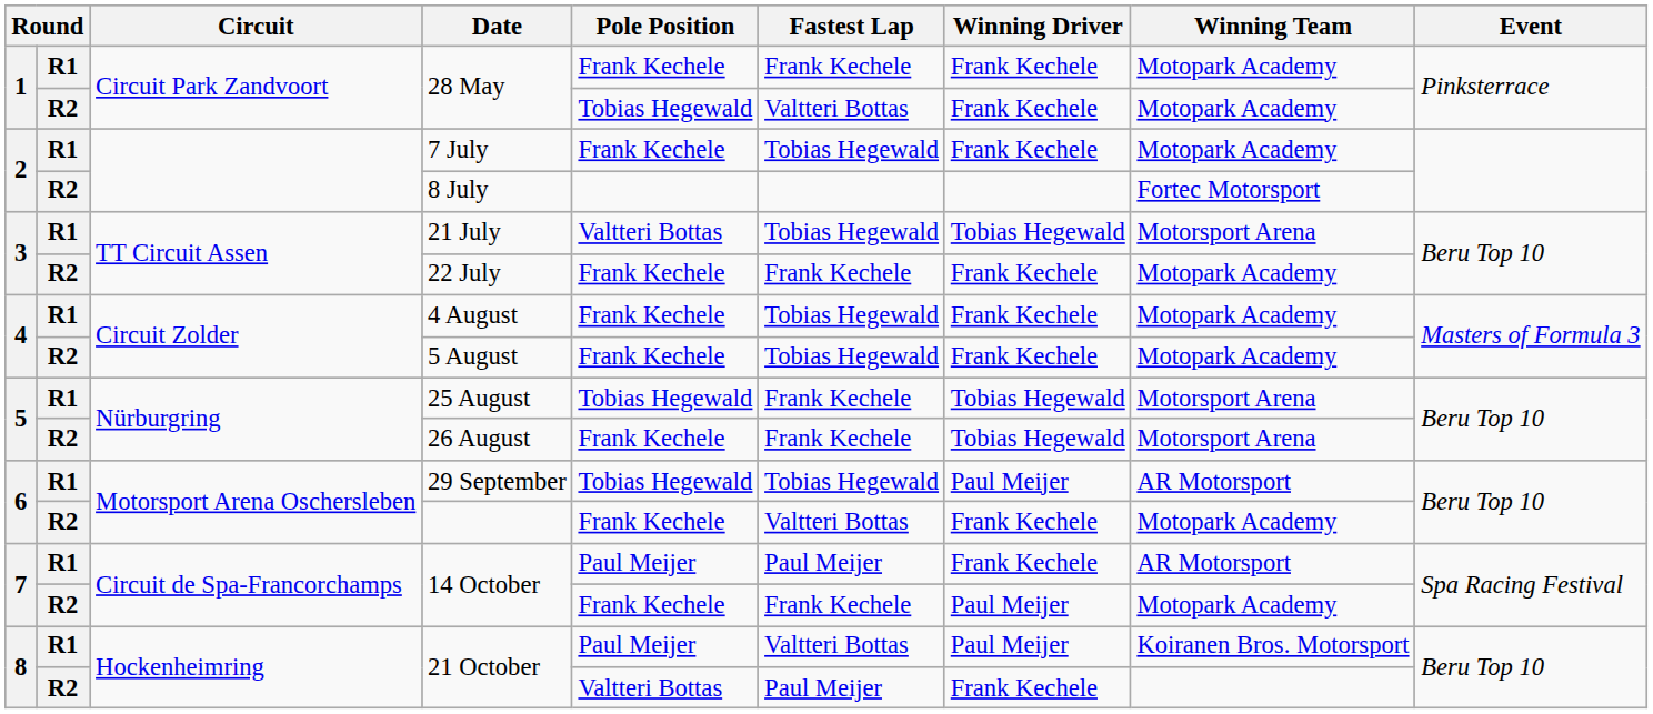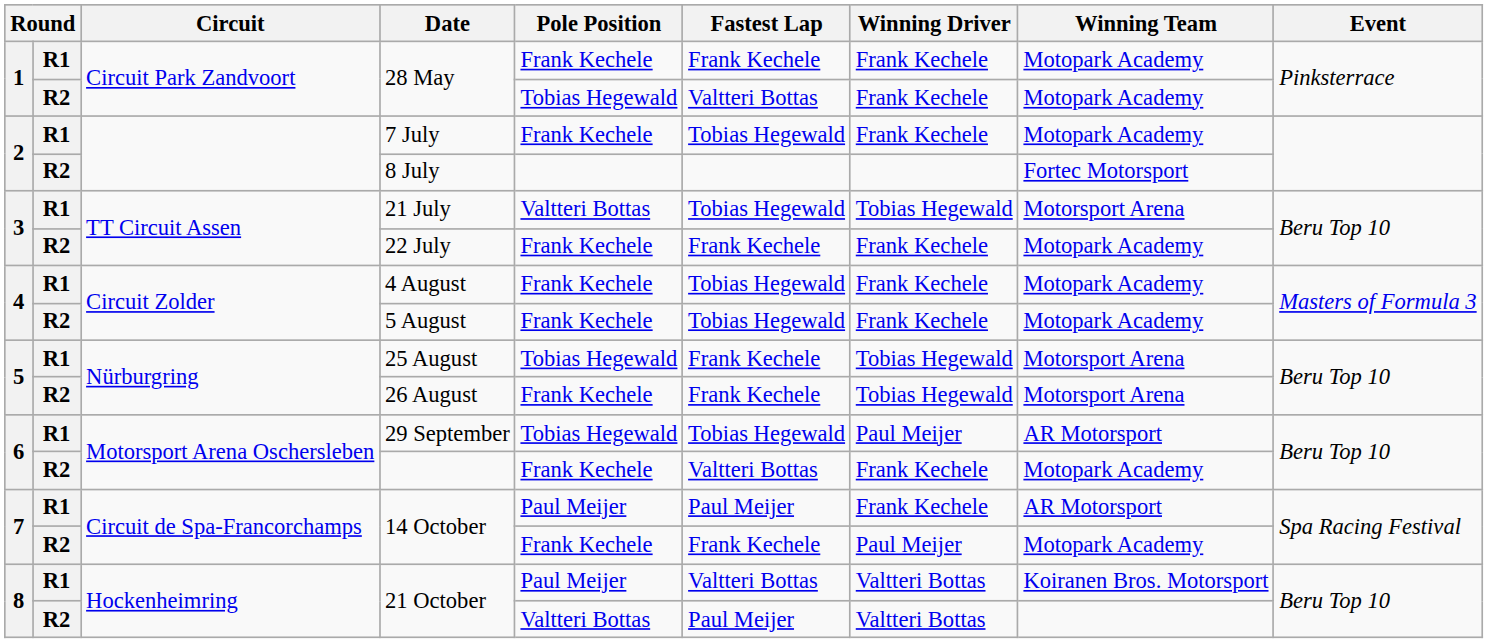 <table class="wikitable" style="font-size:85%">
 <tr>
 <th colspan=2>Round</th>
 <th>Circuit</th>
 <th>Date</th>
 <th>Pole Position</th>
 <th>Fastest Lap</th>
 <th>Winning Driver</th>
 <th>Winning Team</th>
 <th>Event</th>
 </tr>
 <tr>
 <th rowspan=2>1</th>
 <th>R1</th>
 <td rowspan=2> <a href='#'>Circuit Park Zandvoort</a></td>
 <td rowspan=2>28 May</td>
 <td> <a href='#'>Frank Kechele</a></td>
 <td> <a href='#'>Frank Kechele</a></td>
 <td> <a href='#'>Frank Kechele</a></td>
 <td> <a href='#'>Motopark Academy</a></td>
 <td rowspan=2><em>Pinksterrace</em></td>
 </tr>
 <tr>
 <th>R2</th>
 <td> <a href='#'>Tobias Hegewald</a></td>
 <td> <a href='#'>Valtteri Bottas</a></td>
 <td> <a href='#'>Frank Kechele</a></td>
 <td> <a href='#'>Motopark Academy</a></td>
 </tr>
 <tr>
 <th rowspan=2>2</th>
 <th>R1</th>
 <td rowspan=2></td>
 <td>7 July</td>
 <td> <a href='#'>Frank Kechele</a></td>
 <td> <a href='#'>Tobias Hegewald</a></td>
 <td> <a href='#'>Frank Kechele</a></td>
 <td> <a href='#'>Motopark Academy</a></td>
 <td rowspan=2></td>
 </tr>
 <tr>
 <th>R2</th>
 <td>8 July</td>
 <td></td>
 <td></td>
 <td></td>
 <td> <a href='#'>Fortec Motorsport</a></td>
 </tr>
 <tr>
 <th rowspan=2>3</th>
 <th>R1</th>
 <td rowspan=2> <a href='#'>TT Circuit Assen</a></td>
 <td>21 July</td>
 <td> <a href='#'>Valtteri Bottas</a></td>
 <td> <a href='#'>Tobias Hegewald</a></td>
 <td> <a href='#'>Tobias Hegewald</a></td>
 <td> <a href='#'>Motorsport Arena</a></td>
 <td rowspan=2><em>Beru Top 10</em></td>
 </tr>
 <tr>
 <th>R2</th>
 <td>22 July</td>
 <td> <a href='#'>Frank Kechele</a></td>
 <td> <a href='#'>Frank Kechele</a></td>
 <td> <a href='#'>Frank Kechele</a></td>
 <td> <a href='#'>Motopark Academy</a></td>
 </tr>
 <tr>
 <th rowspan=2>4</th>
 <th>R1</th>
 <td rowspan=2> <a href='#'>Circuit Zolder</a></td>
 <td>4 August</td>
 <td> <a href='#'>Frank Kechele</a></td>
 <td> <a href='#'>Tobias Hegewald</a></td>
 <td> <a href='#'>Frank Kechele</a></td>
 <td> <a href='#'>Motopark Academy</a></td>
 <td rowspan=2><em><a href='#'>Masters of Formula 3</a></em></td>
 </tr>
 <tr>
 <th>R2</th>
 <td>5 August</td>
 <td> <a href='#'>Frank Kechele</a></td>
 <td> <a href='#'>Tobias Hegewald</a></td>
 <td> <a href='#'>Frank Kechele</a></td>
 <td> <a href='#'>Motopark Academy</a></td>
 </tr>
 <tr>
 <th rowspan=2>5</th>
 <th>R1</th>
 <td rowspan=2> <a href='#'>Nürburgring</a></td>
 <td>25 August</td>
 <td> <a href='#'>Tobias Hegewald</a></td>
 <td> <a href='#'>Frank Kechele</a></td>
 <td> <a href='#'>Tobias Hegewald</a></td>
 <td> <a href='#'>Motorsport Arena</a></td>
 <td rowspan=2><em>Beru Top 10</em></td>
 </tr>
 <tr>
 <th>R2</th>
 <td>26 August</td>
 <td> <a href='#'>Frank Kechele</a></td>
 <td> <a href='#'>Frank Kechele</a></td>
 <td> <a href='#'>Tobias Hegewald</a></td>
 <td> <a href='#'>Motorsport Arena</a></td>
 </tr>
 <tr>
 <th rowspan=2>6</th>
 <th>R1</th>
 <td rowspan=2> <a href='#'>Motorsport Arena Oschersleben</a></td>
 <td>29 September</td>
 <td> <a href='#'>Tobias Hegewald</a></td>
 <td> <a href='#'>Tobias Hegewald</a></td>
 <td> <a href='#'>Paul Meijer</a></td>
 <td> <a href='#'>AR Motorsport</a></td>
 <td rowspan=2><em>Beru Top 10</em></td>
 </tr>
 <tr>
 <th>R2</th>
 <td></td>
 <td> <a href='#'>Frank Kechele</a></td>
 <td> <a href='#'>Valtteri Bottas</a></td>
 <td> <a href='#'>Frank Kechele</a></td>
 <td> <a href='#'>Motopark Academy</a></td>
 </tr>
 <tr>
 <th rowspan=2>7</th>
 <th>R1</th>
 <td rowspan=2> <a href='#'>Circuit de Spa-Francorchamps</a></td>
 <td rowspan=2>14 October</td>
 <td> <a href='#'>Paul Meijer</a></td>
 <td> <a href='#'>Paul Meijer</a></td>
 <td> <a href='#'>Frank Kechele</a></td>
 <td> <a href='#'>AR Motorsport</a></td>
 <td rowspan=2><em>Spa Racing Festival</em></td>
 </tr>
 <tr>
 <th>R2</th>
 <td> <a href='#'>Frank Kechele</a></td>
 <td> <a href='#'>Frank Kechele</a></td>
 <td> <a href='#'>Paul Meijer</a></td>
 <td> <a href='#'>Motopark Academy</a></td>
 </tr>
 <tr>
 <th rowspan=2>8</th>
 <th>R1</th>
 <td rowspan=2> <a href='#'>Hockenheimring</a></td>
 <td rowspan=2>21 October</td>
 <td> <a href='#'>Paul Meijer</a></td>
 <td> <a href='#'>Valtteri Bottas</a></td>
-<td> <a href='#'>Paul Meijer</a></td>
+<td> <a href='#'>Valtteri Bottas</a></td>
 <td> <a href='#'>Koiranen Bros. Motorsport</a></td>
 <td rowspan=2><em>Beru Top 10</em></td>
 </tr>
 <tr>
 <th>R2</th>
 <td> <a href='#'>Valtteri Bottas</a></td>
 <td> <a href='#'>Paul Meijer</a></td>
-<td> <a href='#'>Frank Kechele</a></td>
+<td> <a href='#'>Valtteri Bottas</a></td>
 <td></td>
 </tr>
 </table>
